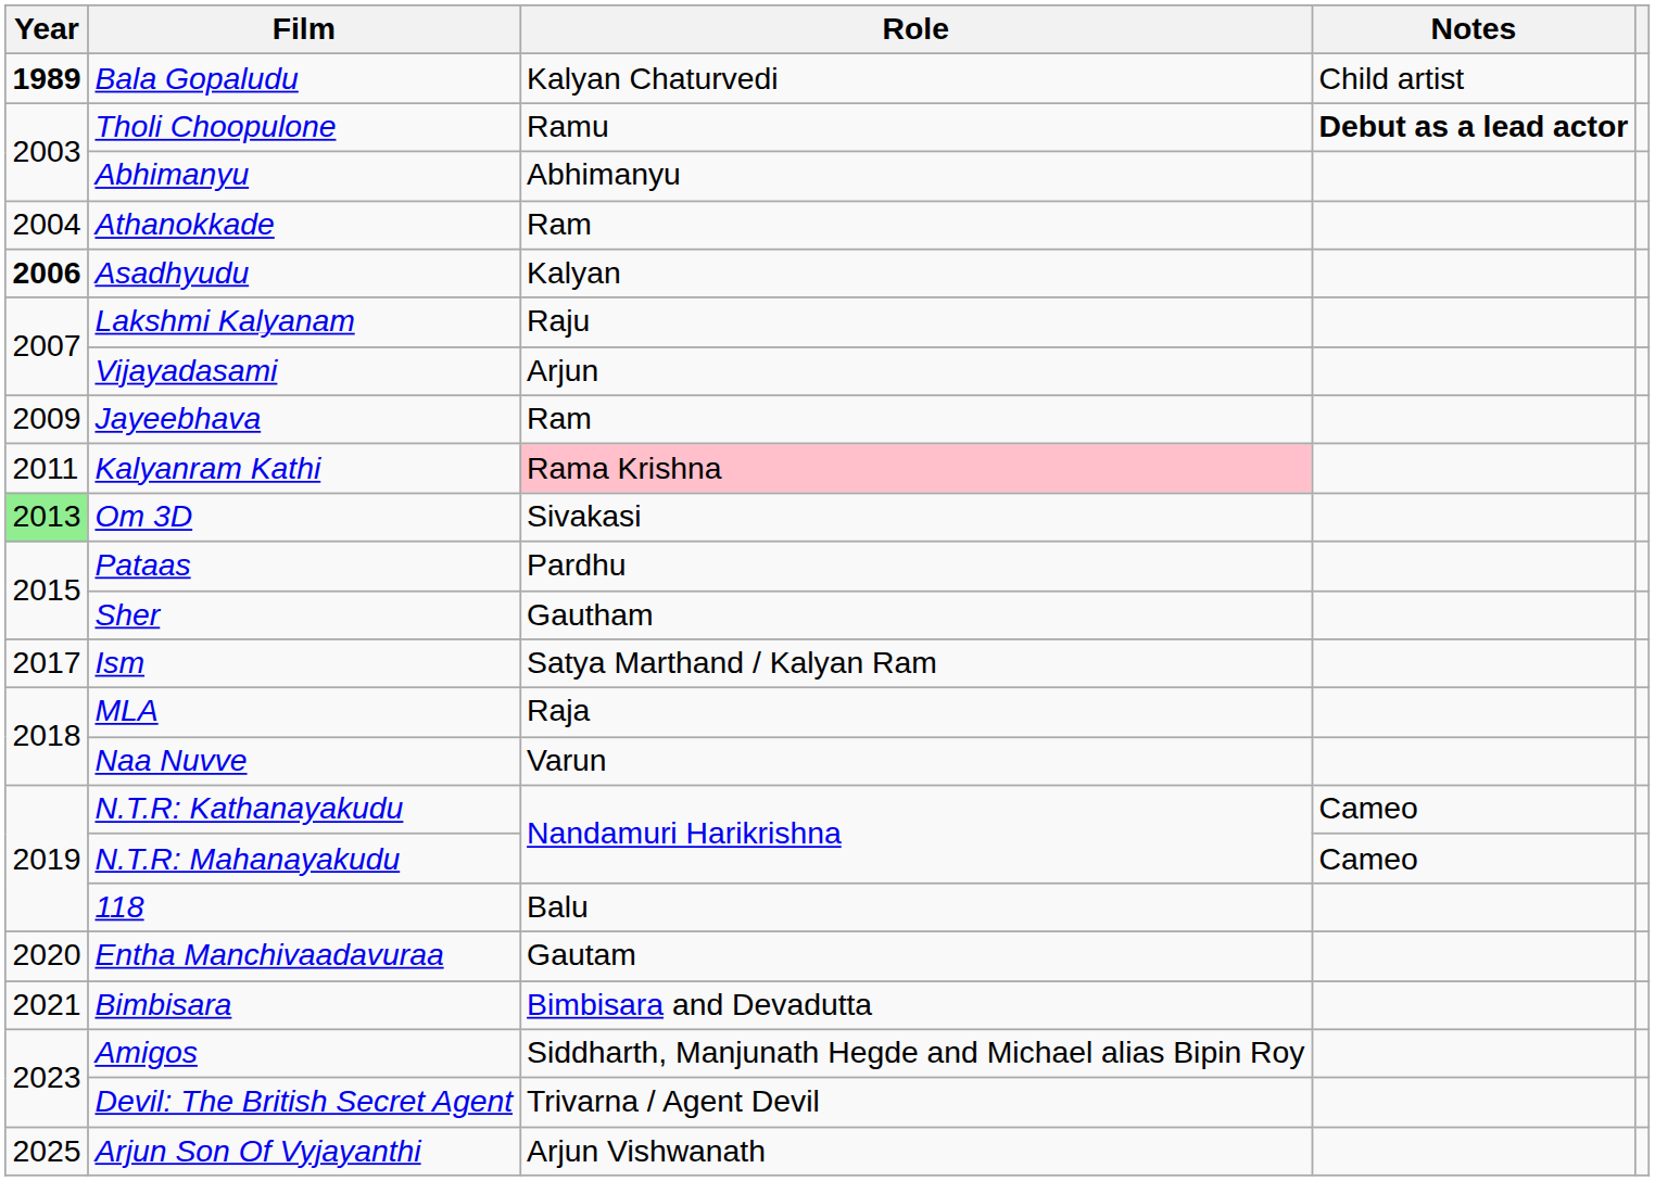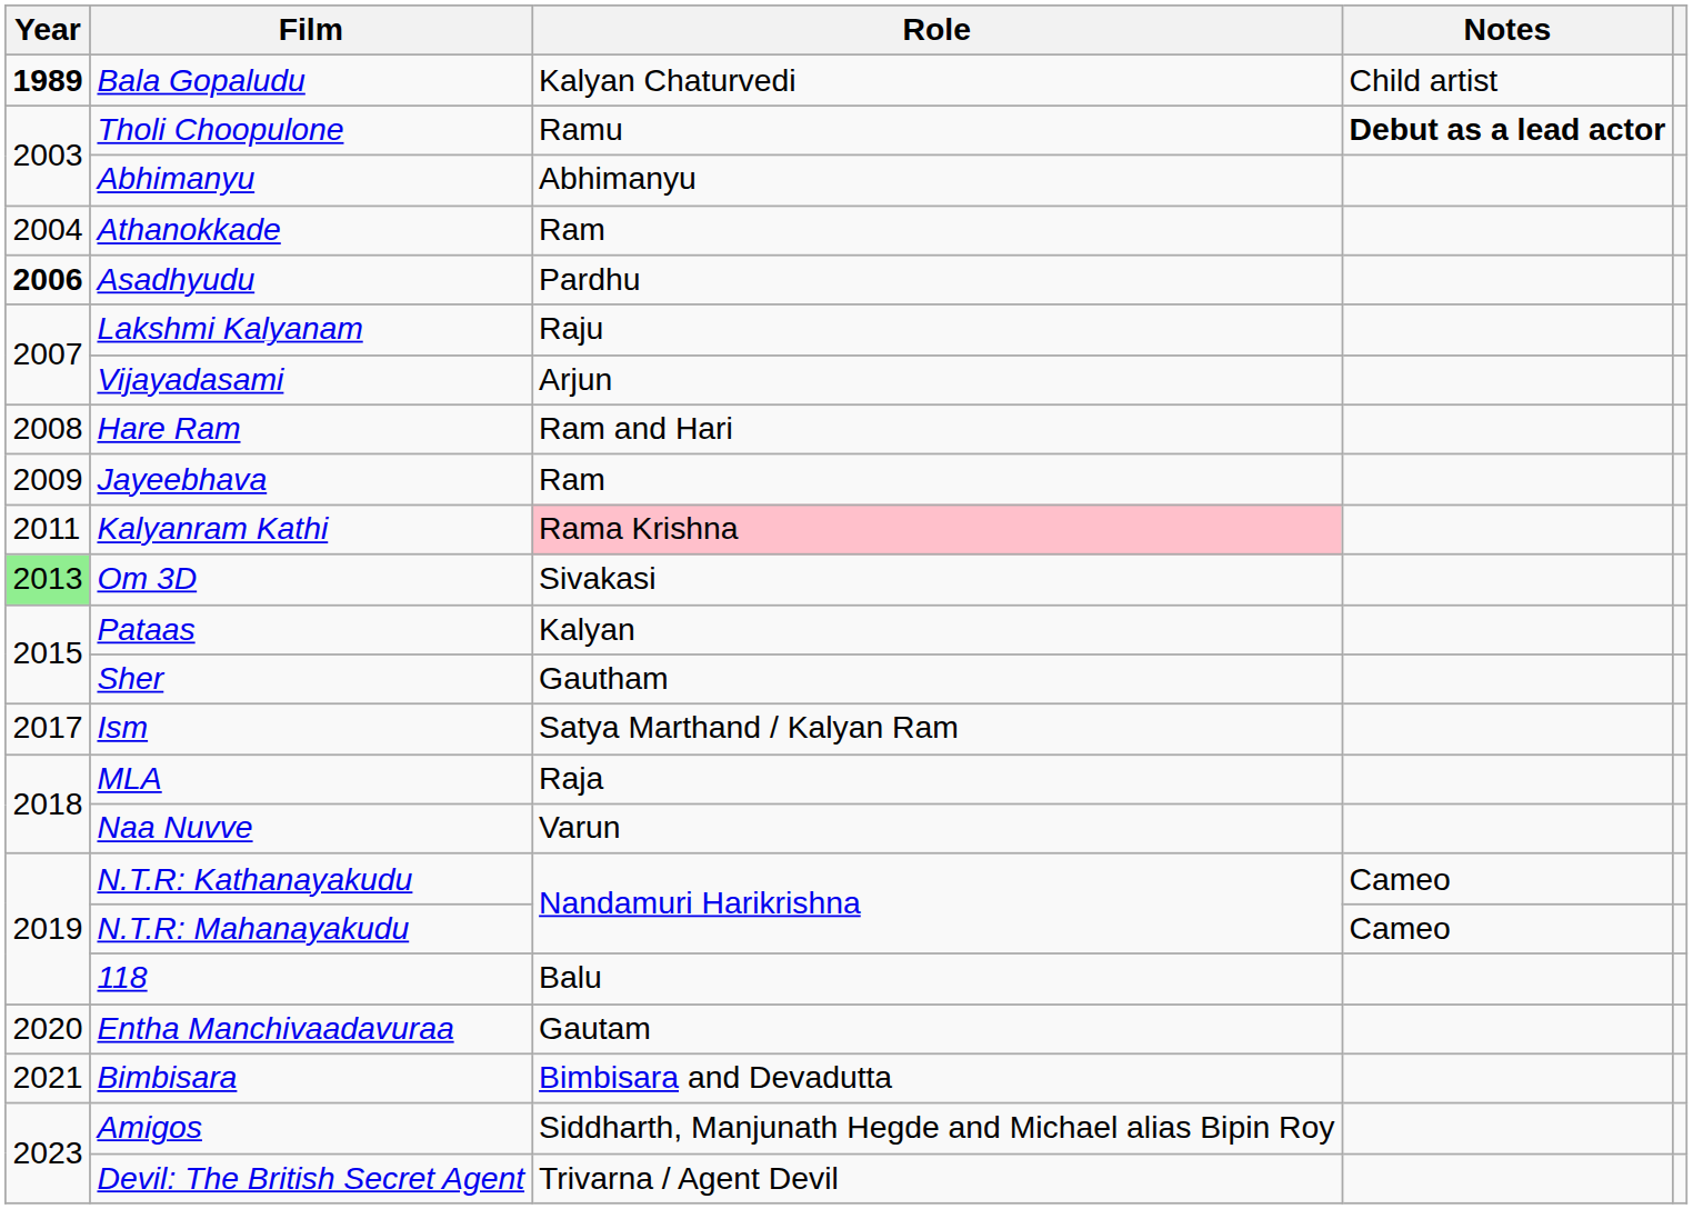 <table class="wikitable">
 <tr>
 <th>Year</th>
 <th>Film</th>
 <th>Role</th>
 <th>Notes</th>
 <th></th>
 </tr>
 <tr>
 <td><strong>1989</strong></td>
 <td><em><a href='#'>Bala Gopaludu</a></em></td>
 <td>Kalyan Chaturvedi</td>
 <td>Child artist</td>
 <td></td>
 </tr>
 <tr>
 <td rowspan="2">2003</td>
 <td><em><a href='#'>Tholi Choopulone</a></em></td>
 <td>Ramu</td>
 <td><strong>Debut as a lead actor</strong></td>
 <td></td>
 </tr>
 <tr>
 <td><em><a href='#'>Abhimanyu</a></em></td>
 <td>Abhimanyu</td>
 <td></td>
 <td></td>
 </tr>
 <tr>
 <td>2004</td>
 <td><em><a href='#'>Athanokkade</a></em></td>
 <td>Ram</td>
 <td></td>
 <td></td>
 </tr>
 <tr>
 <td><strong>2006</strong></td>
 <td><em><a href='#'>Asadhyudu</a></em></td>
-<td>Kalyan</td>
+<td>Pardhu</td>
 <td></td>
 <td></td>
 </tr>
 <tr>
 <td rowspan="2">2007</td>
 <td><em><a href='#'>Lakshmi Kalyanam</a></em></td>
 <td>Raju</td>
 <td></td>
 <td></td>
 </tr>
 <tr>
 <td><em><a href='#'>Vijayadasami</a></em></td>
 <td>Arjun</td>
+<td></td>
+<td></td>
+</tr>
+<tr>
+<td>2008</td>
+<td><em><a href='#'>Hare Ram</a></em></td>
+<td>Ram and Hari</td>
 <td></td>
 <td></td>
 </tr>
 <tr>
 <td>2009</td>
 <td><em><a href='#'>Jayeebhava</a></em></td>
 <td>Ram</td>
 <td></td>
 <td></td>
 </tr>
 <tr>
 <td>2011</td>
 <td><em><a href='#'>Kalyanram Kathi</a></em></td>
 <td style="background: pink;">Rama Krishna</td>
 <td></td>
 <td></td>
 </tr>
 <tr>
 <td style="background: lightgreen;">2013</td>
 <td><em><a href='#'>Om 3D</a></em></td>
 <td>Sivakasi</td>
 <td></td>
 <td></td>
 </tr>
 <tr>
 <td rowspan="2">2015</td>
 <td><em><a href='#'>Pataas</a></em></td>
-<td>Pardhu</td>
+<td>Kalyan</td>
 <td></td>
 <td></td>
 </tr>
 <tr>
 <td><em><a href='#'>Sher</a></em></td>
 <td>Gautham</td>
 <td></td>
 <td></td>
 </tr>
 <tr>
 <td rowspan="1">2017</td>
 <td><em><a href='#'>Ism</a></em></td>
 <td>Satya Marthand / Kalyan Ram</td>
 <td></td>
 <td></td>
 </tr>
 <tr>
 <td rowspan="2">2018</td>
 <td><em><a href='#'>MLA</a></em></td>
 <td>Raja</td>
 <td></td>
 <td></td>
 </tr>
 <tr>
 <td><em><a href='#'>Naa Nuvve</a></em></td>
 <td>Varun</td>
 <td></td>
 <td></td>
 </tr>
 <tr>
 <td rowspan="3">2019</td>
 <td><em><a href='#'>N.T.R: Kathanayakudu</a></em></td>
 <td rowspan="2"><a href='#'>Nandamuri Harikrishna</a></td>
 <td>Cameo</td>
 <td></td>
 </tr>
 <tr>
 <td><em><a href='#'>N.T.R: Mahanayakudu</a></em></td>
 <td>Cameo</td>
 <td></td>
 </tr>
 <tr>
 <td><a href='#'><em>118</em></a></td>
 <td>Balu</td>
 <td></td>
 <td></td>
 </tr>
 <tr>
 <td>2020</td>
 <td><em><a href='#'>Entha Manchivaadavuraa</a></em></td>
 <td>Gautam</td>
 <td></td>
 <td></td>
 </tr>
 <tr>
 <td>2021</td>
 <td><em><a href='#'>Bimbisara</a></em></td>
 <td><a href='#'>Bimbisara</a> and Devadutta</td>
 <td></td>
 <td></td>
 </tr>
 <tr>
 <td rowspan="2">2023</td>
 <td><em><a href='#'>Amigos</a></em></td>
 <td>Siddharth,  Manjunath Hegde and Michael alias Bipin Roy</td>
 <td></td>
 <td></td>
 </tr>
 <tr>
 <td><em><a href='#'>Devil: The British Secret Agent</a></em></td>
 <td>Trivarna / Agent Devil</td>
 <td></td>
 <td></td>
 </tr>
-<tr>
-<td>2025</td>
-<td><a href='#'><em>Arjun Son Of Vyjayanthi</em></a></td>
-<td>Arjun Vishwanath</td>
-<td></td>
-<td></td>
-</tr>
 </table>
